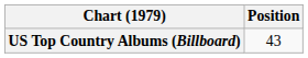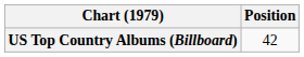 <table class="wikitable plainrowheaders" style="text-align:center">
 <tr>
 <th scope="col">Chart (1979)</th>
 <th scope="col">Position</th>
 </tr>
 <tr>
 <th scope="row">US Top Country Albums (<em>Billboard</em>)</th>
-<td>43</td>
+<td>42</td>
 </tr>
 </table>
